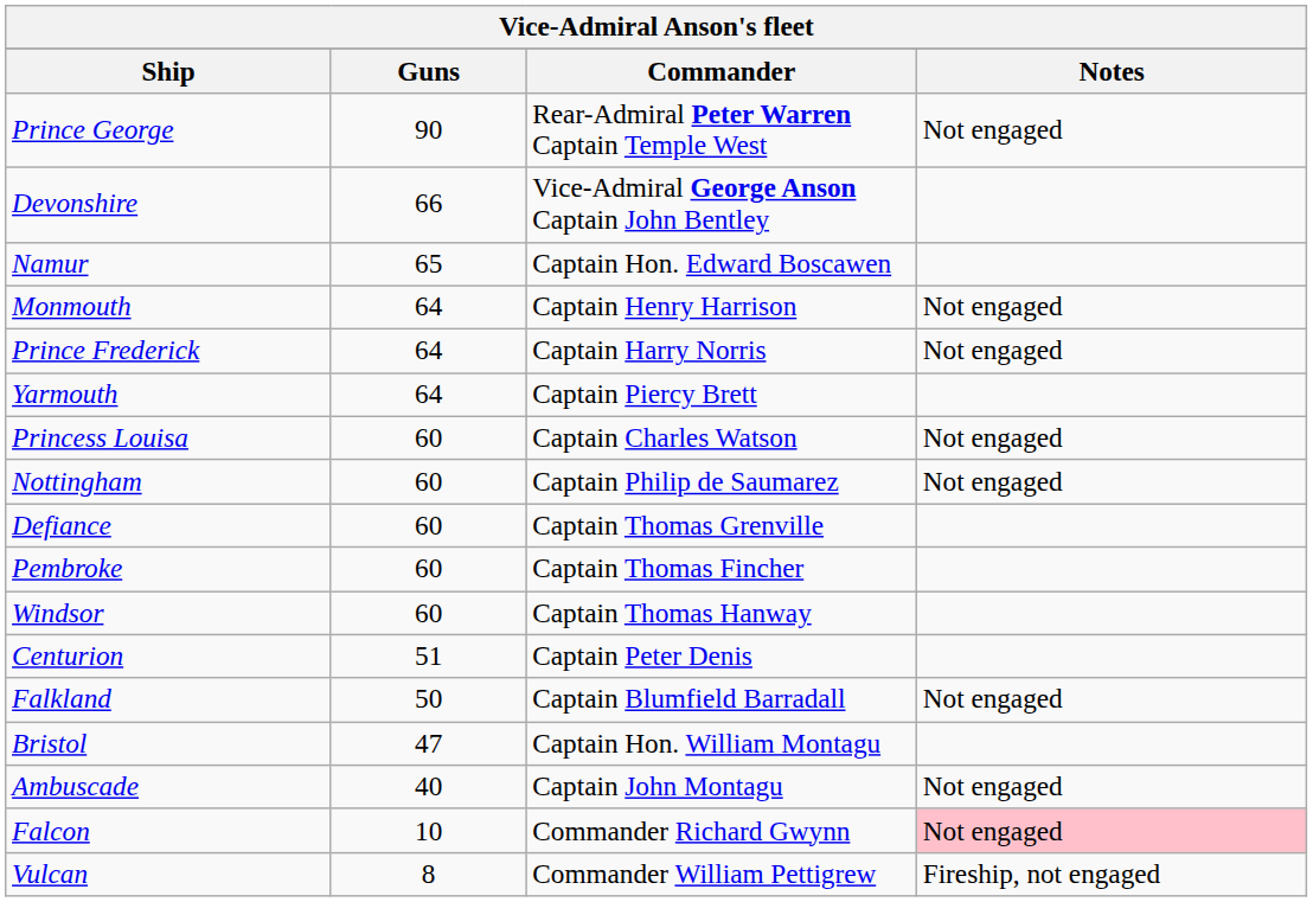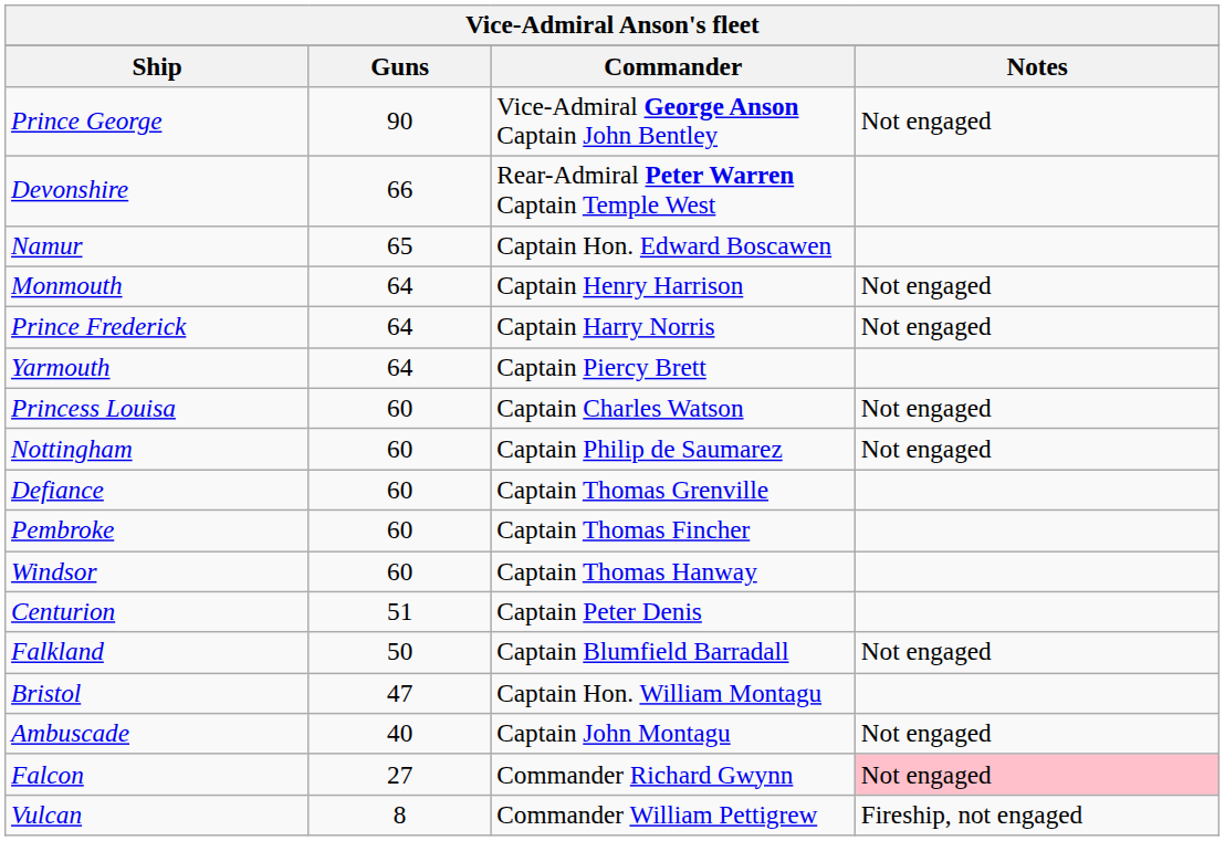 <table class="wikitable" width=60%>
 <tr valign="top">
 <th colspan="8" bgcolor="white">Vice-Admiral Anson's fleet</th>
 </tr>
 <tr valign="top">
 </tr>
 <tr>
 <th style="width: 25%">Ship</th>
 <th style="width: 15%">Guns</th>
 <th style="width: 30%">Commander</th>
 <th style="width: 30%">Notes</th>
 </tr>
 <tr>
 <td><a href='#'><em>Prince George</em></a></td>
 <td align= center>90</td>
-<td>Rear-Admiral <strong><a href='#'>Peter Warren</a></strong><br>Captain <a href='#'>Temple West</a></td>
+<td>Vice-Admiral <strong><a href='#'>George Anson</a></strong><br>Captain <a href='#'>John Bentley</a></td>
 <td>Not engaged</td>
 </tr>
 <tr>
 <td><a href='#'><em>Devonshire</em></a></td>
 <td align= center>66</td>
-<td>Vice-Admiral <strong><a href='#'>George Anson</a></strong><br>Captain <a href='#'>John Bentley</a></td>
+<td>Rear-Admiral <strong><a href='#'>Peter Warren</a></strong><br>Captain <a href='#'>Temple West</a></td>
 <td></td>
 </tr>
 <tr>
 <td><a href='#'><em>Namur</em></a></td>
 <td align= center>65</td>
 <td>Captain Hon. <a href='#'>Edward Boscawen</a></td>
 <td></td>
 </tr>
 <tr>
 <td><a href='#'><em>Monmouth</em></a></td>
 <td align= center>64</td>
 <td>Captain <a href='#'>Henry Harrison</a></td>
 <td>Not engaged</td>
 </tr>
 <tr>
 <td><a href='#'><em>Prince Frederick</em></a></td>
 <td align= center>64</td>
 <td>Captain <a href='#'>Harry Norris</a></td>
 <td>Not engaged</td>
 </tr>
 <tr>
 <td><a href='#'><em>Yarmouth</em></a></td>
 <td align= center>64</td>
 <td>Captain <a href='#'>Piercy Brett</a></td>
 <td></td>
 </tr>
 <tr>
 <td><a href='#'><em>Princess Louisa</em></a></td>
 <td align= center>60</td>
 <td>Captain <a href='#'>Charles Watson</a></td>
 <td>Not engaged</td>
 </tr>
 <tr>
 <td><a href='#'><em>Nottingham</em></a></td>
 <td align= center>60</td>
 <td>Captain <a href='#'>Philip de Saumarez</a></td>
 <td>Not engaged</td>
 </tr>
 <tr>
 <td><a href='#'><em>Defiance</em></a></td>
 <td align= center>60</td>
 <td>Captain <a href='#'>Thomas Grenville</a></td>
 <td></td>
 </tr>
 <tr>
 <td><a href='#'><em>Pembroke</em></a></td>
 <td align= center>60</td>
 <td>Captain <a href='#'>Thomas Fincher</a></td>
 <td></td>
 </tr>
 <tr>
 <td><a href='#'><em>Windsor</em></a></td>
 <td align= center>60</td>
 <td>Captain <a href='#'>Thomas Hanway</a></td>
 <td></td>
 </tr>
 <tr>
 <td><a href='#'><em>Centurion</em></a></td>
 <td align= center>51</td>
 <td>Captain <a href='#'>Peter Denis</a></td>
 <td></td>
 </tr>
 <tr>
 <td><a href='#'><em>Falkland</em></a></td>
 <td align= center>50</td>
 <td>Captain <a href='#'>Blumfield Barradall</a></td>
 <td>Not engaged</td>
 </tr>
 <tr>
 <td><a href='#'><em>Bristol</em></a></td>
 <td align= center>47</td>
 <td>Captain Hon. <a href='#'>William Montagu</a></td>
 <td></td>
 </tr>
 <tr>
 <td><a href='#'><em>Ambuscade</em></a></td>
 <td align= center>40</td>
 <td>Captain <a href='#'>John Montagu</a></td>
 <td>Not engaged</td>
 </tr>
 <tr>
 <td><a href='#'><em>Falcon</em></a></td>
-<td align= center>10</td>
+<td align= center>27</td>
 <td>Commander <a href='#'>Richard Gwynn</a></td>
 <td style="background: pink;">Not engaged</td>
 </tr>
 <tr>
 <td><a href='#'><em>Vulcan</em></a></td>
 <td align= center>8</td>
 <td>Commander <a href='#'>William Pettigrew</a></td>
 <td>Fireship, not engaged</td>
 </tr>
 </table>
